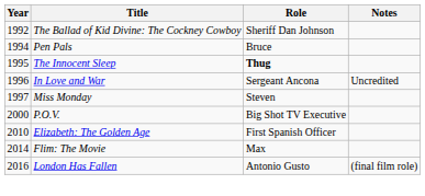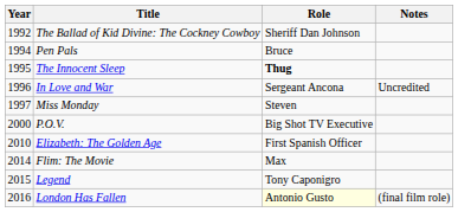 <table class="wikitable">
 <tr>
 <th>Year</th>
 <th>Title</th>
 <th>Role</th>
 <th>Notes</th>
 </tr>
 <tr>
 <td>1992</td>
 <td><em>The Ballad of Kid Divine: The Cockney Cowboy</em></td>
 <td>Sheriff Dan Johnson</td>
 <td></td>
 </tr>
 <tr>
 <td>1994</td>
 <td><em>Pen Pals</em></td>
 <td>Bruce</td>
 <td></td>
 </tr>
 <tr>
 <td>1995</td>
 <td><em><a href='#'>The Innocent Sleep</a></em></td>
 <td><strong>Thug</strong></td>
 <td></td>
 </tr>
 <tr>
 <td>1996</td>
 <td><em><a href='#'>In Love and War</a></em></td>
 <td>Sergeant Ancona</td>
 <td>Uncredited</td>
 </tr>
 <tr>
 <td>1997</td>
 <td><em>Miss Monday</em></td>
 <td>Steven</td>
 <td></td>
 </tr>
 <tr>
 <td>2000</td>
 <td><em>P.O.V.</em></td>
 <td>Big Shot TV Executive</td>
 <td></td>
 </tr>
 <tr>
 <td>2010</td>
 <td><em><a href='#'>Elizabeth: The Golden Age</a></em></td>
 <td>First Spanish Officer</td>
 <td></td>
 </tr>
 <tr>
 <td>2014</td>
 <td><em>Flim: The Movie</em></td>
 <td>Max</td>
 <td></td>
 </tr>
 <tr>
+<td>2015</td>
+<td><em><a href='#'>Legend</a></em></td>
+<td>Tony Caponigro</td>
+<td></td>
+</tr>
+<tr>
 <td>2016</td>
 <td><em><a href='#'>London Has Fallen</a></em></td>
-<td>Antonio Gusto</td>
+<td style="background: lightyellow;">Antonio Gusto</td>
 <td>(final film role)</td>
 </tr>
 </table>
